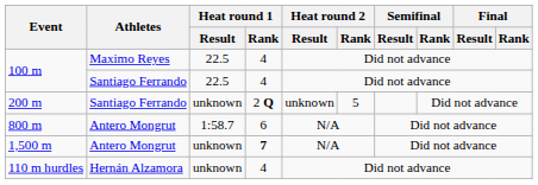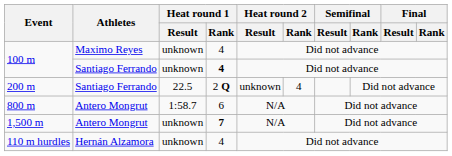 <table class="wikitable" border="1" style="font-size:90%">
 <tr>
 <th rowspan=2>Event</th>
 <th rowspan=2>Athletes</th>
 <th colspan=2>Heat round 1</th>
 <th colspan=2>Heat round 2</th>
 <th colspan=2>Semifinal</th>
 <th colspan=2>Final</th>
 </tr>
 <tr>
 <th>Result</th>
 <th>Rank</th>
 <th>Result</th>
 <th>Rank</th>
 <th>Result</th>
 <th>Rank</th>
 <th>Result</th>
 <th>Rank</th>
 </tr>
 <tr>
 <td rowspan=2><a href='#'>100 m</a></td>
 <td><a href='#'>Maximo Reyes</a></td>
-<td align=center>22.5</td>
+<td align=center>unknown</td>
 <td align=center>4</td>
 <td align=center colspan=6>Did not advance</td>
 </tr>
 <tr>
 <td><a href='#'>Santiago Ferrando</a></td>
-<td align=center>22.5</td>
-<td align=center>4</td>
+<td align=center>unknown</td>
+<td align=center><strong>4</strong></td>
 <td align=center colspan=6>Did not advance</td>
 </tr>
 <tr>
 <td rowspan=1><a href='#'>200 m</a></td>
 <td><a href='#'>Santiago Ferrando</a></td>
-<td align=center>unknown</td>
+<td align=center>22.5</td>
 <td align=center>2 <strong>Q</strong></td>
 <td align=center>unknown</td>
-<td align=center>5</td>
+<td align=center>4</td>
 <td align=center></td>
 <td align=center colspan=4>Did not advance</td>
 </tr>
 <tr>
 <td rowspan=1><a href='#'>800 m</a></td>
 <td><a href='#'>Antero Mongrut</a></td>
 <td align=center>1:58.7</td>
 <td align=center>6</td>
 <td align=center colspan=2>N/A</td>
 <td align=center colspan=4>Did not advance</td>
 </tr>
 <tr>
 <td rowspan=1><a href='#'>1,500 m</a></td>
 <td><a href='#'>Antero Mongrut</a></td>
 <td align=center>unknown</td>
 <td align=center><strong>7</strong></td>
 <td align=center colspan=2>N/A</td>
 <td align=center colspan=4>Did not advance</td>
 </tr>
 <tr>
 <td rowspan=1><a href='#'>110 m hurdles</a></td>
 <td><a href='#'>Hernán Alzamora</a></td>
 <td align=center>unknown</td>
 <td align=center>4</td>
 <td align=center colspan=6>Did not advance</td>
 </tr>
 </table>
